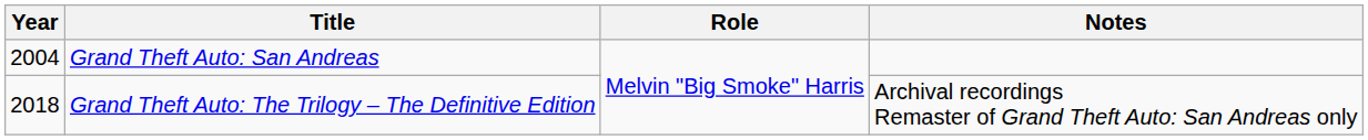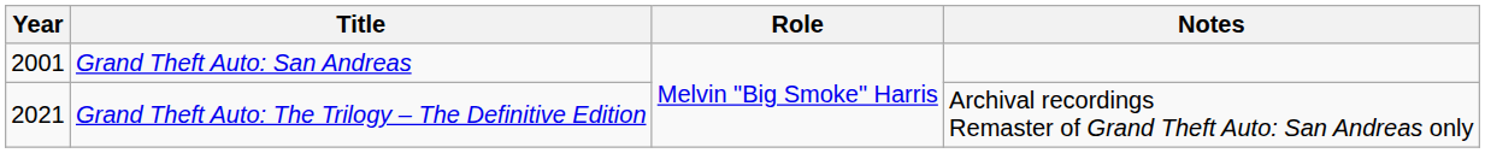 <table class="wikitable plainrowheaders sortable" style="margin-right: 0;">
 <tr>
 <th>Year</th>
 <th>Title</th>
 <th>Role</th>
 <th>Notes</th>
 </tr>
 <tr>
-<td>2004</td>
+<td>2001</td>
 <td><em><a href='#'>Grand Theft Auto: San Andreas</a></em></td>
 <td rowspan="2"><a href='#'>Melvin "Big Smoke" Harris</a></td>
 <td></td>
 </tr>
 <tr>
-<td>2018</td>
+<td>2021</td>
 <td><em><a href='#'>Grand Theft Auto: The Trilogy – The Definitive Edition</a></em></td>
 <td>Archival recordings<br>Remaster of <em>Grand Theft Auto: San Andreas</em> only</td>
 </tr>
 </table>
